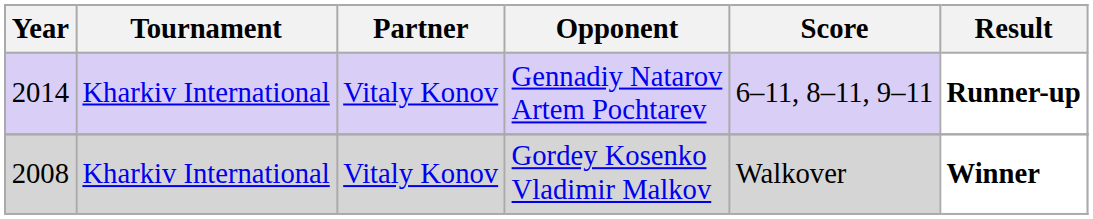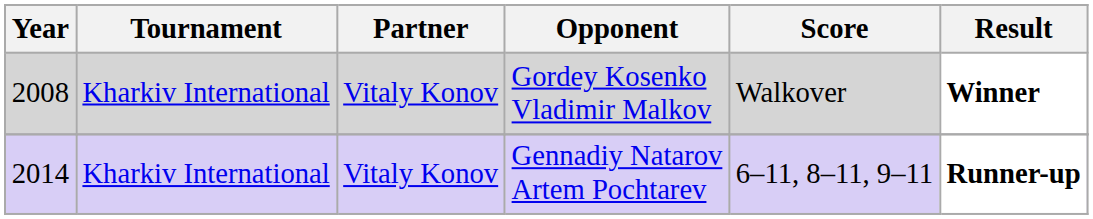 <table class="sortable wikitable" style="font-size: 90%;">
 <tr>
 <th>Year</th>
 <th>Tournament</th>
 <th>Partner</th>
 <th>Opponent</th>
 <th>Score</th>
 <th>Result</th>
 </tr>
+<tr style="background:#D5D5D5">
+<td align="center">2008</td>
+<td align="left"><a href='#'>Kharkiv International</a></td>
+<td align="left"> <a href='#'>Vitaly Konov</a></td>
+<td align="left"> <a href='#'>Gordey Kosenko</a> <br>  <a href='#'>Vladimir Malkov</a></td>
+<td align="left">Walkover</td>
+<td style="text-align:left; background:white"> <strong>Winner</strong></td>
+</tr>
+<tr>
+</tr>
 <tr style="background:#D8CEF6">
 <td align="center">2014</td>
 <td align="left"><a href='#'>Kharkiv International</a></td>
 <td align="left"> <a href='#'>Vitaly Konov</a></td>
 <td align="left"> <a href='#'>Gennadiy Natarov</a> <br>  <a href='#'>Artem Pochtarev</a></td>
 <td align="left">6–11, 8–11, 9–11</td>
 <td style="text-align:left; background:white"> <strong>Runner-up</strong></td>
 </tr>
-<tr>
-</tr>
-<tr style="background:#D5D5D5">
-<td align="center">2008</td>
-<td align="left"><a href='#'>Kharkiv International</a></td>
-<td align="left"> <a href='#'>Vitaly Konov</a></td>
-<td align="left"> <a href='#'>Gordey Kosenko</a> <br>  <a href='#'>Vladimir Malkov</a></td>
-<td align="left">Walkover</td>
-<td style="text-align:left; background:white"> <strong>Winner</strong></td>
-</tr>
 </table>
